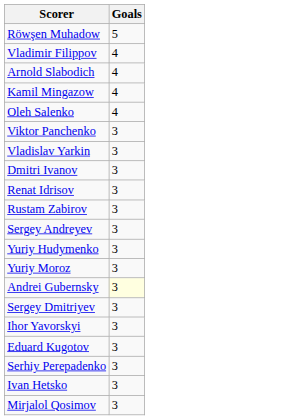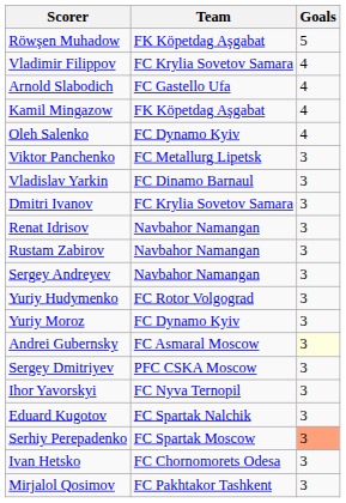 <table class="wikitable">
 <tr>
 <th>Scorer</th>
+<th>Team</th>
 <th>Goals</th>
 </tr>
 <tr>
 <td><a href='#'>Röwşen Muhadow</a></td>
+<td><a href='#'>FK Köpetdag Aşgabat</a></td>
 <td>5</td>
 </tr>
 <tr>
 <td><a href='#'>Vladimir Filippov</a></td>
+<td><a href='#'>FC Krylia Sovetov Samara</a></td>
 <td>4</td>
 </tr>
 <tr>
 <td><a href='#'>Arnold Slabodich</a></td>
+<td><a href='#'>FC Gastello Ufa</a></td>
 <td>4</td>
 </tr>
 <tr>
 <td><a href='#'>Kamil Mingazow</a></td>
+<td><a href='#'>FK Köpetdag Aşgabat</a></td>
 <td>4</td>
 </tr>
 <tr>
 <td><a href='#'>Oleh Salenko</a></td>
+<td><a href='#'>FC Dynamo Kyiv</a></td>
 <td>4</td>
 </tr>
 <tr>
 <td><a href='#'>Viktor Panchenko</a></td>
+<td><a href='#'>FC Metallurg Lipetsk</a></td>
 <td>3</td>
 </tr>
 <tr>
 <td><a href='#'>Vladislav Yarkin</a></td>
+<td><a href='#'>FC Dinamo Barnaul</a></td>
 <td>3</td>
 </tr>
 <tr>
 <td><a href='#'>Dmitri Ivanov</a></td>
+<td><a href='#'>FC Krylia Sovetov Samara</a></td>
 <td>3</td>
 </tr>
 <tr>
 <td><a href='#'>Renat Idrisov</a></td>
+<td><a href='#'>Navbahor Namangan</a></td>
 <td>3</td>
 </tr>
 <tr>
 <td><a href='#'>Rustam Zabirov</a></td>
+<td><a href='#'>Navbahor Namangan</a></td>
 <td>3</td>
 </tr>
 <tr>
 <td><a href='#'>Sergey Andreyev</a></td>
+<td><a href='#'>Navbahor Namangan</a></td>
 <td>3</td>
 </tr>
 <tr>
 <td><a href='#'>Yuriy Hudymenko</a></td>
+<td><a href='#'>FC Rotor Volgograd</a></td>
 <td>3</td>
 </tr>
 <tr>
 <td><a href='#'>Yuriy Moroz</a></td>
+<td><a href='#'>FC Dynamo Kyiv</a></td>
 <td>3</td>
 </tr>
 <tr>
 <td><a href='#'>Andrei Gubernsky</a></td>
+<td><a href='#'>FC Asmaral Moscow</a></td>
 <td style="background: lightyellow;">3</td>
 </tr>
 <tr>
 <td><a href='#'>Sergey Dmitriyev</a></td>
+<td><a href='#'>PFC CSKA Moscow</a></td>
 <td>3</td>
 </tr>
 <tr>
 <td><a href='#'>Ihor Yavorskyi</a></td>
+<td><a href='#'>FC Nyva Ternopil</a></td>
 <td>3</td>
 </tr>
 <tr>
 <td><a href='#'>Eduard Kugotov</a></td>
+<td><a href='#'>FC Spartak Nalchik</a></td>
 <td>3</td>
 </tr>
 <tr>
 <td><a href='#'>Serhiy Perepadenko</a></td>
-<td>3</td>
+<td><a href='#'>FC Spartak Moscow</a></td>
+<td style="background: lightsalmon;">3</td>
 </tr>
 <tr>
 <td><a href='#'>Ivan Hetsko</a></td>
+<td><a href='#'>FC Chornomorets Odesa</a></td>
 <td>3</td>
 </tr>
 <tr>
 <td><a href='#'>Mirjalol Qosimov</a></td>
+<td><a href='#'>FC Pakhtakor Tashkent</a></td>
 <td>3<br></td>
 </tr>
 </table>
